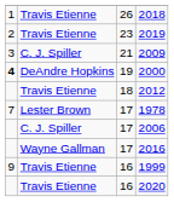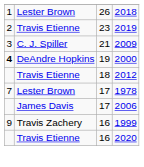 <table class="wikitable">
 <tr>
 </tr>
 <tr>
 <td>1</td>
-<td><a href='#'>Travis Etienne</a></td>
+<td><a href='#'>Lester Brown</a></td>
 <td><abbr>26</abbr></td>
 <td><a href='#'>2018</a></td>
 </tr>
 <tr>
 <td>2</td>
 <td><a href='#'>Travis Etienne</a></td>
 <td><abbr>23</abbr></td>
 <td><a href='#'>2019</a></td>
 </tr>
 <tr>
 <td>3</td>
 <td><a href='#'>C. J. Spiller</a></td>
 <td><abbr>21</abbr></td>
 <td><a href='#'>2009</a></td>
 </tr>
 <tr>
 <td><strong>4</strong></td>
 <td><a href='#'>DeAndre Hopkins</a></td>
 <td><abbr>19</abbr></td>
 <td><a href='#'>2000</a></td>
 </tr>
 <tr>
 <td></td>
 <td><a href='#'>Travis Etienne</a></td>
 <td><abbr>18</abbr></td>
 <td><a href='#'>2012</a></td>
 </tr>
 <tr>
 <td>7</td>
 <td><a href='#'>Lester Brown</a></td>
 <td><abbr>17</abbr></td>
 <td><a href='#'>1978</a></td>
 </tr>
 <tr>
 <td></td>
-<td><a href='#'>C. J. Spiller</a></td>
+<td><a href='#'>James Davis</a></td>
 <td><abbr>17</abbr></td>
 <td><a href='#'>2006</a></td>
 </tr>
 <tr>
-<td></td>
-<td><a href='#'>Wayne Gallman</a></td>
-<td><abbr>17</abbr></td>
-<td><a href='#'>2016</a></td>
-</tr>
-<tr>
 <td>9</td>
-<td><a href='#'>Travis Etienne</a></td>
+<td>Travis Zachery</td>
 <td><abbr>16</abbr></td>
 <td><a href='#'>1999</a></td>
 </tr>
 <tr>
 <td></td>
 <td><a href='#'>Travis Etienne</a></td>
 <td><abbr>16</abbr></td>
 <td><a href='#'>2020</a></td>
 </tr>
 </table>
